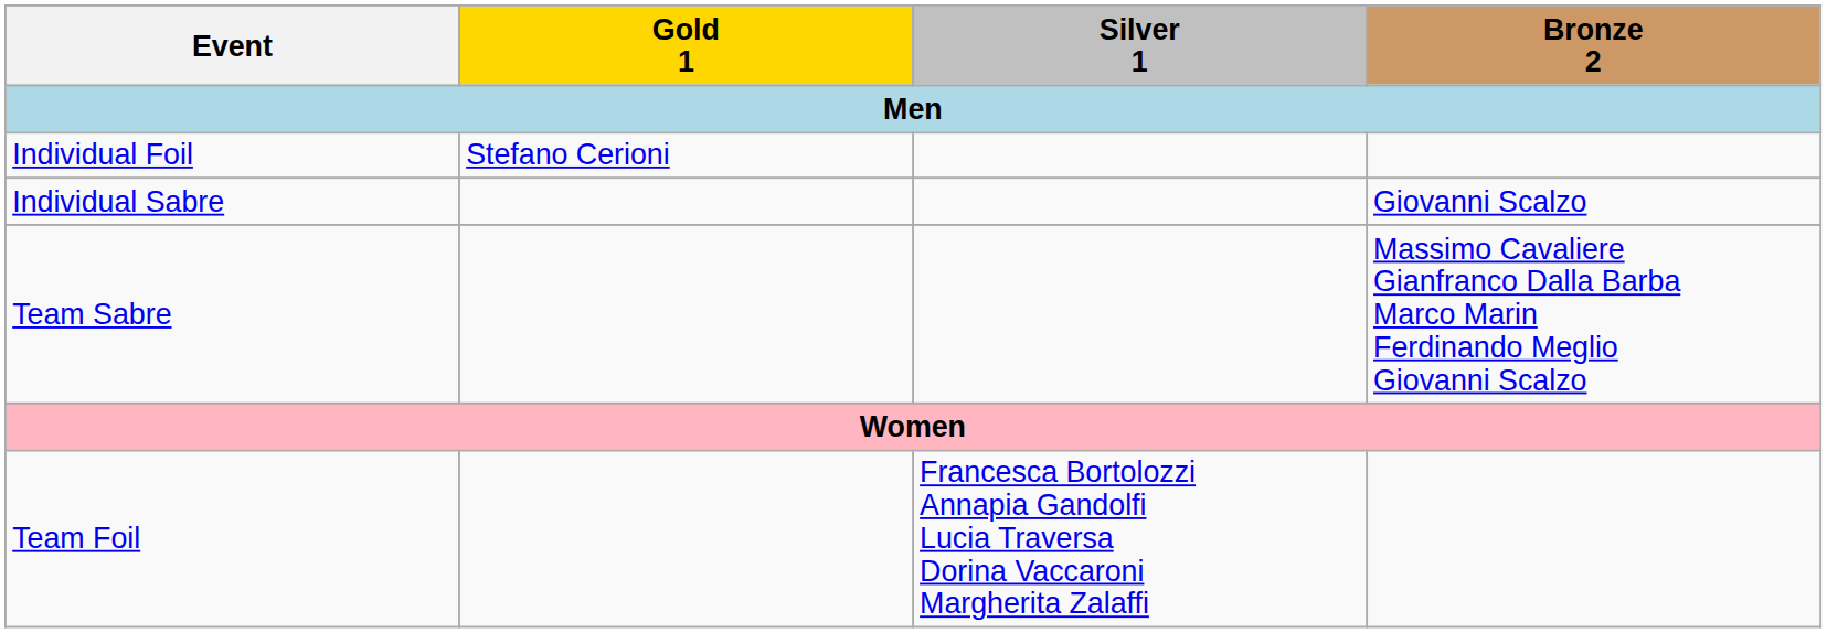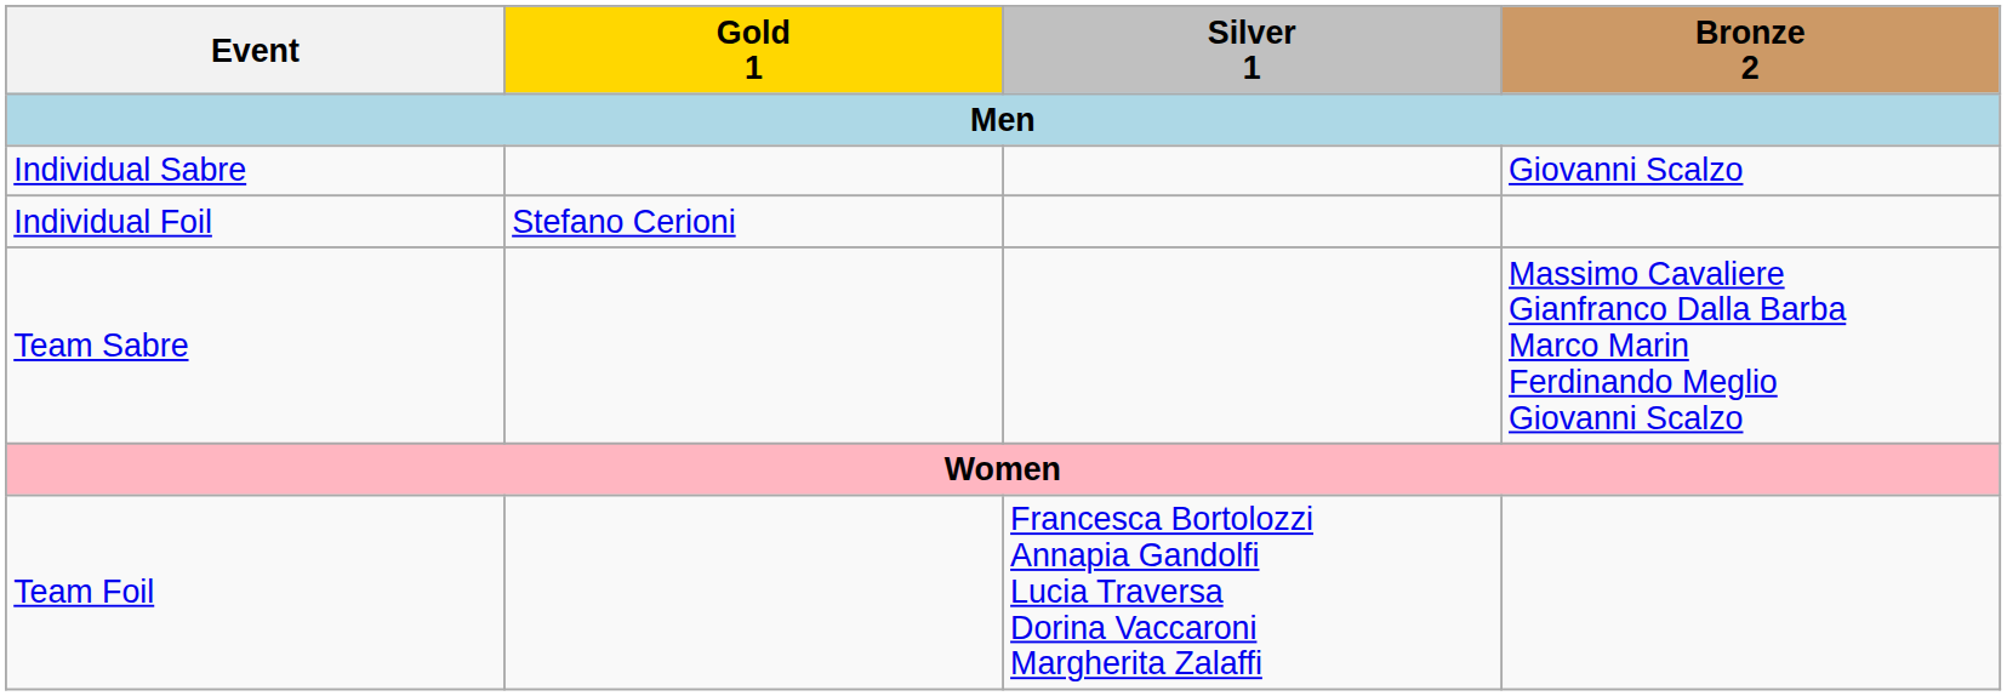 <table class="wikitable" width=70% style="font-size:90%; text-align:left;">
 <tr>
 <th width=25%>Event</th>
 <th width=25% style="background-color:gold">Gold<br>1</th>
 <th width=25% style="background-color:silver">Silver<br>1</th>
 <th width=25% style="background-color:#cc9966">Bronze<br>2</th>
 </tr>
 <tr>
 <td colspan=4 align=center bgcolor=lightblue><strong>Men</strong></td>
 </tr>
 <tr>
+<td><a href='#'>Individual Sabre</a></td>
+<td></td>
+<td></td>
+<td><a href='#'>Giovanni Scalzo</a></td>
+</tr>
+<tr>
 <td><a href='#'>Individual Foil</a></td>
 <td><a href='#'>Stefano Cerioni</a></td>
 <td></td>
 <td></td>
-</tr>
-<tr>
-<td><a href='#'>Individual Sabre</a></td>
-<td></td>
-<td></td>
-<td><a href='#'>Giovanni Scalzo</a></td>
 </tr>
 <tr>
 <td><a href='#'>Team Sabre</a></td>
 <td></td>
 <td></td>
 <td><a href='#'>Massimo Cavaliere</a><br><a href='#'>Gianfranco Dalla Barba</a><br><a href='#'>Marco Marin</a><br><a href='#'>Ferdinando Meglio</a><br><a href='#'>Giovanni Scalzo</a></td>
 </tr>
 <tr>
 <td colspan=4 align=center bgcolor=lightpink><strong>Women</strong></td>
 </tr>
 <tr>
 <td><a href='#'>Team Foil</a></td>
 <td></td>
 <td><a href='#'>Francesca Bortolozzi</a><br><a href='#'>Annapia Gandolfi</a><br><a href='#'>Lucia Traversa</a><br><a href='#'>Dorina Vaccaroni</a><br><a href='#'>Margherita Zalaffi</a></td>
 <td></td>
 </tr>
 </table>
